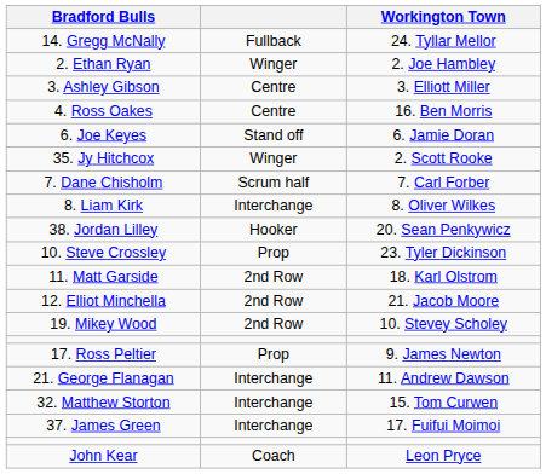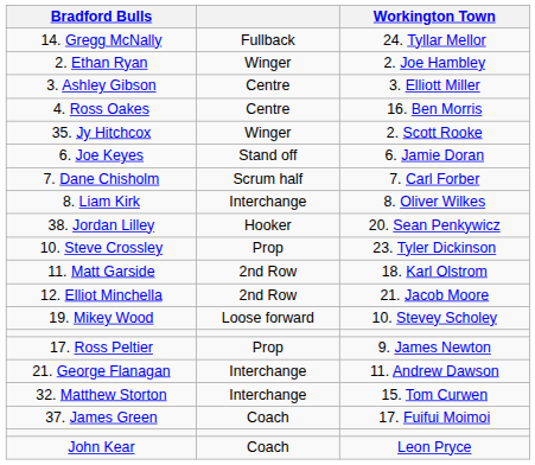 <table class="wikitable" style="margin: 1em auto 1em auto">
 <tr>
 <th width="200"> <a href='#'>Bradford Bulls</a></th>
 <th width="150"></th>
 <th width="200"> <a href='#'>Workington Town</a></th>
 </tr>
 <tr>
 <td align="center" colspan="1">14. <a href='#'>Gregg McNally</a></td>
 <td align="center" colspan="1">Fullback</td>
 <td align="center" colspan="1">24. <a href='#'>Tyllar Mellor</a></td>
 </tr>
 <tr>
 <td align="center" colspan="1">2. <a href='#'>Ethan Ryan</a></td>
 <td align="center" colspan="1">Winger</td>
 <td align="center" colspan="1">2. <a href='#'>Joe Hambley</a></td>
 </tr>
 <tr>
 <td align="center" colspan="1">3. <a href='#'>Ashley Gibson</a></td>
 <td align="center" colspan="1">Centre</td>
 <td align="center" colspan="1">3. <a href='#'>Elliott Miller</a></td>
 </tr>
 <tr>
 <td align="center" colspan="1">4. <a href='#'>Ross Oakes</a></td>
 <td align="center" colspan="1">Centre</td>
 <td align="center" colspan="1">16. <a href='#'>Ben Morris</a></td>
 </tr>
 <tr>
+<td align="center" colspan="1">35. <a href='#'>Jy Hitchcox</a></td>
+<td align="center" colspan="1">Winger</td>
+<td align="center" colspan="1">2. <a href='#'>Scott Rooke</a></td>
+</tr>
+<tr>
 <td align="center" colspan="1">6. <a href='#'>Joe Keyes</a></td>
 <td align="center" colspan="1">Stand off</td>
 <td align="center" colspan="1">6. <a href='#'>Jamie Doran</a></td>
-</tr>
-<tr>
-<td align="center" colspan="1">35. <a href='#'>Jy Hitchcox</a></td>
-<td align="center" colspan="1">Winger</td>
-<td align="center" colspan="1">2. <a href='#'>Scott Rooke</a></td>
 </tr>
 <tr>
 <td align="center" colspan="1">7. <a href='#'>Dane Chisholm</a></td>
 <td align="center" colspan="1">Scrum half</td>
 <td align="center" colspan="1">7. <a href='#'>Carl Forber</a></td>
 </tr>
 <tr>
 <td align="center" colspan="1">8. <a href='#'>Liam Kirk</a></td>
 <td align="center" colspan="1">Interchange</td>
 <td align="center" colspan="1">8. <a href='#'>Oliver Wilkes</a></td>
 </tr>
 <tr>
 <td align="center" colspan="1">38. <a href='#'>Jordan Lilley</a></td>
 <td align="center" colspan="1">Hooker</td>
 <td align="center" colspan="1">20. <a href='#'>Sean Penkywicz</a></td>
 </tr>
 <tr>
 <td align="center" colspan="1">10. <a href='#'>Steve Crossley</a></td>
 <td align="center" colspan="1">Prop</td>
 <td align="center" colspan="1">23. <a href='#'>Tyler Dickinson</a></td>
 </tr>
 <tr>
 <td align="center" colspan="1">11. <a href='#'>Matt Garside</a></td>
 <td align="center" colspan="1">2nd Row</td>
 <td align="center" colspan="1">18. <a href='#'>Karl Olstrom</a></td>
 </tr>
 <tr>
 <td align="center" colspan="1">12. <a href='#'>Elliot Minchella</a></td>
 <td align="center" colspan="1">2nd Row</td>
 <td align="center" colspan="1">21. <a href='#'>Jacob Moore</a></td>
 </tr>
 <tr>
 <td align="center" colspan="1">19. <a href='#'>Mikey Wood</a></td>
-<td align="center" colspan="1">2nd Row</td>
+<td align="center" colspan="1">Loose forward</td>
 <td align="center" colspan="1">10. <a href='#'>Stevey Scholey</a></td>
 </tr>
 <tr>
 <td align="center" colspan="1"></td>
 <td align="center" colspan="1"></td>
 <td align="center" colspan="1"></td>
 </tr>
 <tr>
 <td align="center" colspan="1">17. <a href='#'>Ross Peltier</a></td>
 <td align="center" colspan="1">Prop</td>
 <td align="center" colspan="1">9. <a href='#'>James Newton</a></td>
 </tr>
 <tr>
 <td align="center" colspan="1">21. <a href='#'>George Flanagan</a></td>
 <td align="center" colspan="1">Interchange</td>
 <td align="center" colspan="1">11. <a href='#'>Andrew Dawson</a></td>
 </tr>
 <tr>
 <td align="center" colspan="1">32. <a href='#'>Matthew Storton</a></td>
 <td align="center" colspan="1">Interchange</td>
 <td align="center" colspan="1">15. <a href='#'>Tom Curwen</a></td>
 </tr>
 <tr>
 <td align="center" colspan="1">37. <a href='#'>James Green</a></td>
-<td align="center" colspan="1">Interchange</td>
+<td align="center" colspan="1">Coach</td>
 <td align="center" colspan="1">17. <a href='#'>Fuifui Moimoi</a></td>
 </tr>
 <tr>
 <td align="center" colspan="1"></td>
 <td align="center" colspan="1"></td>
 <td align="center" colspan="1"></td>
 </tr>
 <tr>
 <td align="center" colspan="1"><a href='#'>John Kear</a></td>
 <td align="center" colspan="1">Coach</td>
 <td align="center" colspan="1"><a href='#'>Leon Pryce</a></td>
 </tr>
 </table>
